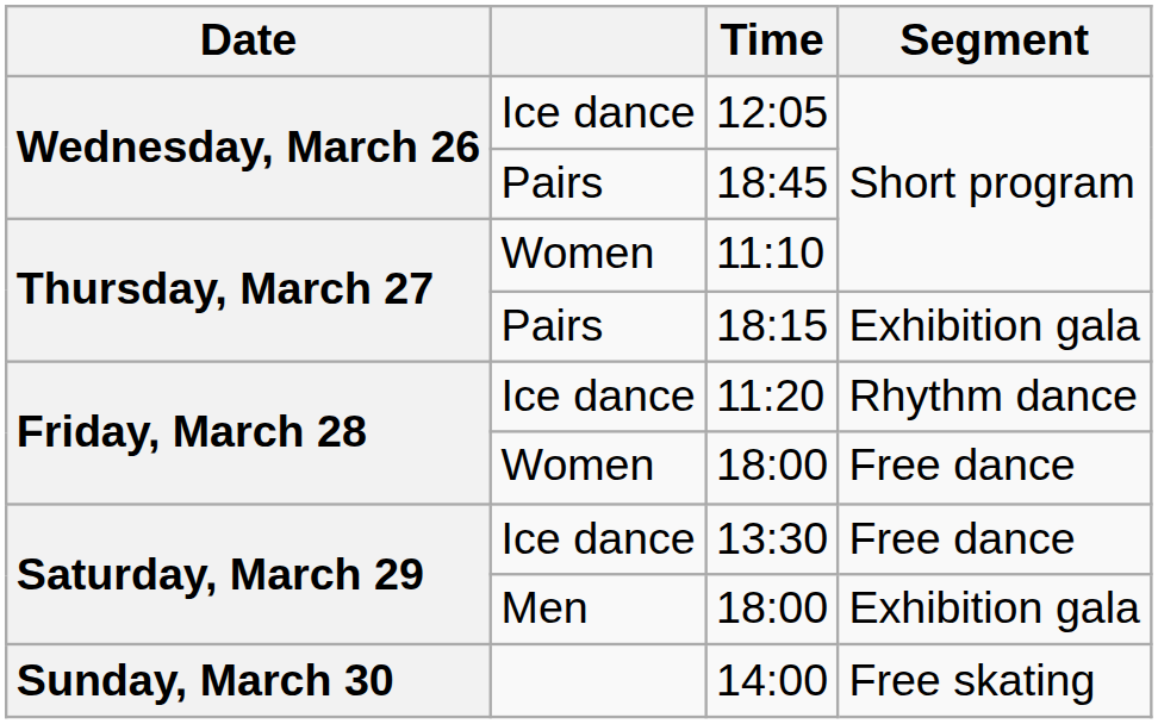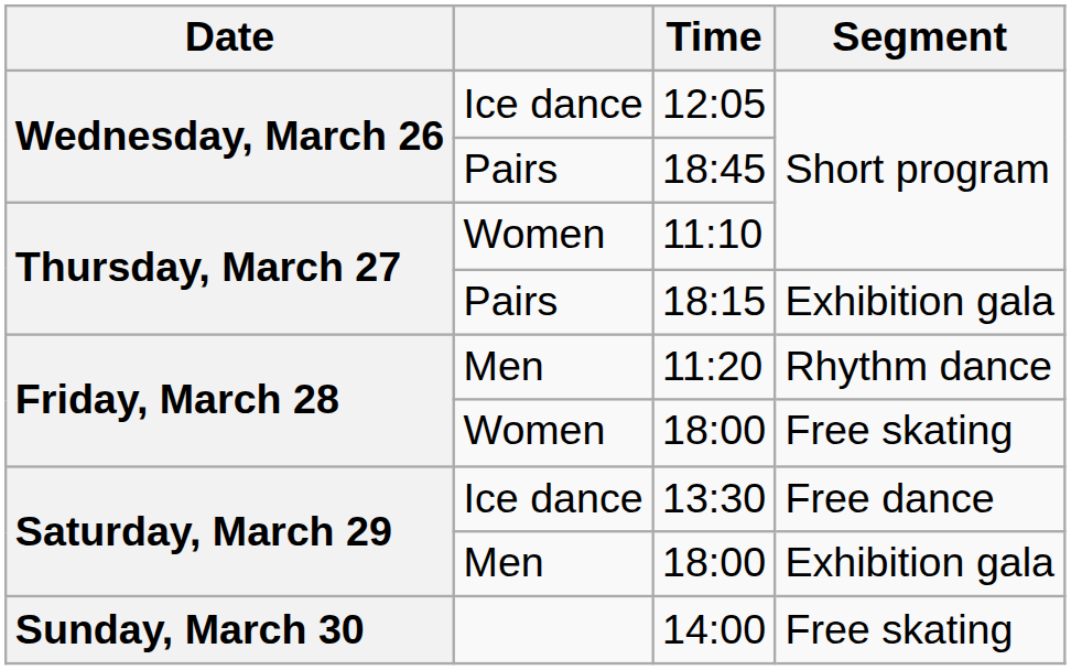 <table class="wikitable unsortable" style="text-align:left;">
 <tr>
 <th scope="col">Date</th>
 <th scope="col"></th>
 <th scope="col">Time</th>
 <th scope="col">Segment</th>
 </tr>
 <tr>
 <th scope="row" style="text-align:left" rowspan="2">Wednesday, March 26</th>
 <td>Ice dance</td>
 <td>12:05</td>
 <td rowspan="3">Short program</td>
 </tr>
 <tr>
 <td>Pairs</td>
 <td>18:45</td>
 </tr>
 <tr>
 <th scope="row" style="text-align:left" rowspan="2">Thursday, March 27</th>
 <td>Women</td>
 <td>11:10</td>
 </tr>
 <tr>
 <td>Pairs</td>
 <td>18:15</td>
 <td>Exhibition gala</td>
 </tr>
 <tr>
 <th scope="row" style="text-align:left" rowspan="2">Friday, March 28</th>
-<td>Ice dance</td>
+<td>Men</td>
 <td>11:20</td>
 <td>Rhythm dance</td>
 </tr>
 <tr>
 <td>Women</td>
 <td>18:00</td>
-<td>Free dance</td>
+<td>Free skating</td>
 </tr>
 <tr>
 <th scope="row" style="text-align:left" rowspan="2">Saturday, March 29</th>
 <td>Ice dance</td>
 <td>13:30</td>
 <td>Free dance</td>
 </tr>
 <tr>
 <td>Men</td>
 <td>18:00</td>
 <td>Exhibition gala</td>
 </tr>
 <tr>
 <th scope="row" style="text-align:left">Sunday, March 30</th>
 <td></td>
 <td>14:00</td>
 <td>Free skating</td>
 </tr>
 </table>
